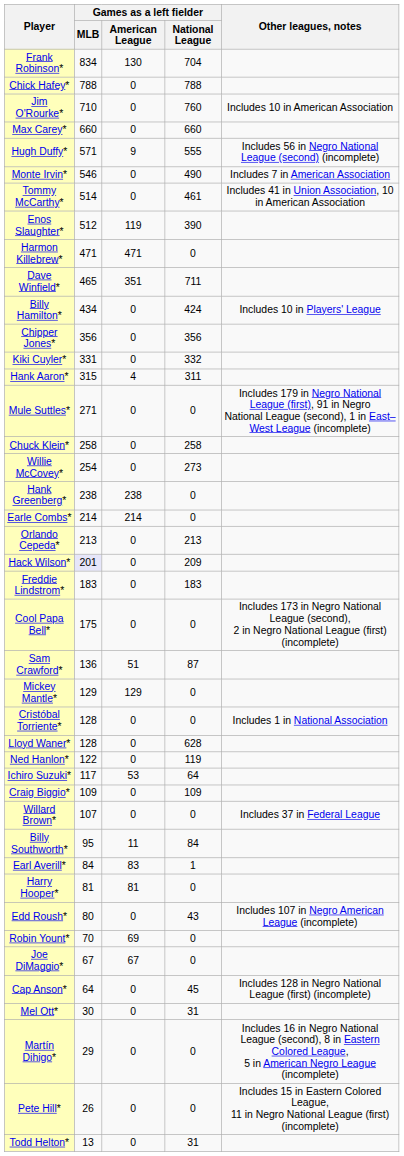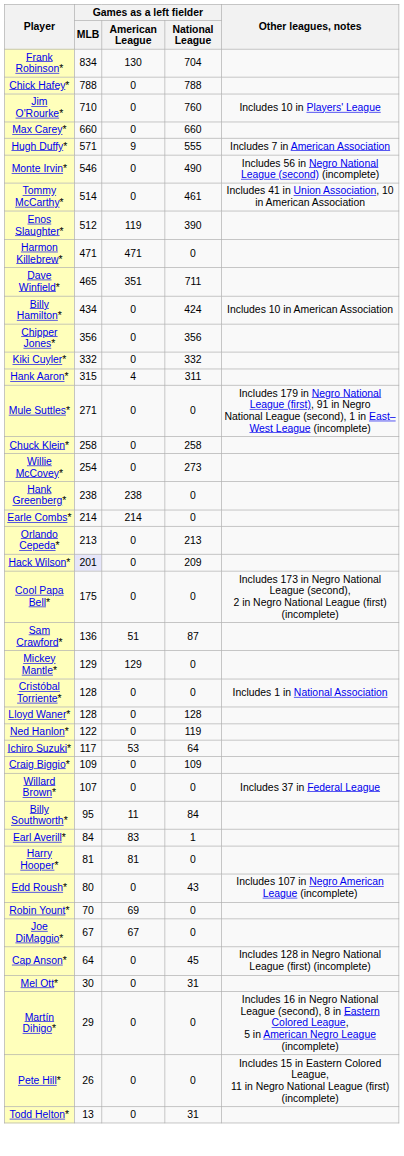 <table class="wikitable sortable" style="text-align:center">
 <tr style="white-space:nowrap;">
 <th rowspan=2 scope="col">Player</th>
 <th colspan=3>Games as a left fielder</th>
 <th rowspan=2>Other leagues, notes</th>
 </tr>
 <tr>
 <th>MLB</th>
 <th>American League</th>
 <th>National League</th>
 </tr>
 <tr>
 <td style="background:#ffffbb;"><a href='#'>Frank Robinson</a>*</td>
 <td>834</td>
 <td>130</td>
 <td>704</td>
 <td></td>
 </tr>
 <tr>
 <td style="background:#ffffbb;"><a href='#'>Chick Hafey</a>*</td>
 <td>788</td>
 <td>0</td>
 <td>788</td>
 <td></td>
 </tr>
 <tr>
 <td style="background:#ffffbb;"><a href='#'>Jim O'Rourke</a>* </td>
 <td>710</td>
 <td>0</td>
 <td>760</td>
-<td>Includes 10 in American Association</td>
+<td>Includes 10 in <a href='#'>Players' League</a></td>
 </tr>
 <tr>
 <td style="background:#ffffbb;"><a href='#'>Max Carey</a>*</td>
 <td>660</td>
 <td>0</td>
 <td>660</td>
 <td></td>
 </tr>
 <tr>
 <td style="background:#ffffbb;"><a href='#'>Hugh Duffy</a>* </td>
 <td>571</td>
 <td>9</td>
 <td>555</td>
-<td>Includes 56 in <a href='#'>Negro National League (second)</a> (incomplete)</td>
+<td>Includes 7 in <a href='#'>American Association</a></td>
 </tr>
 <tr>
 <td style="background:#ffffbb;"><a href='#'>Monte Irvin</a>*</td>
 <td>546</td>
 <td>0</td>
 <td>490</td>
-<td>Includes 7 in <a href='#'>American Association</a></td>
+<td>Includes 56 in <a href='#'>Negro National League (second)</a> (incomplete)</td>
 </tr>
 <tr>
 <td style="background:#ffffbb;"><a href='#'>Tommy McCarthy</a>* </td>
 <td>514</td>
 <td>0</td>
 <td>461</td>
 <td>Includes 41 in <a href='#'>Union Association</a>, 10 in American Association</td>
 </tr>
 <tr>
 <td style="background:#ffffbb;"><a href='#'>Enos Slaughter</a>*</td>
 <td>512</td>
 <td>119</td>
 <td>390</td>
 <td></td>
 </tr>
 <tr>
 <td style="background:#ffffbb;"><a href='#'>Harmon Killebrew</a>*</td>
 <td>471</td>
 <td>471</td>
 <td>0</td>
 <td></td>
 </tr>
 <tr>
 <td style="background:#ffffbb;"><a href='#'>Dave Winfield</a>*</td>
 <td>465</td>
 <td>351</td>
 <td>711</td>
 <td></td>
 </tr>
 <tr>
 <td style="background:#ffffbb;"><a href='#'>Billy Hamilton</a>* </td>
 <td>434</td>
 <td>0</td>
 <td>424</td>
-<td>Includes 10 in <a href='#'>Players' League</a></td>
+<td>Includes 10 in American Association</td>
 </tr>
 <tr>
 <td style="background:#ffffbb;"><a href='#'>Chipper Jones</a>*</td>
 <td>356</td>
 <td>0</td>
 <td>356</td>
 <td></td>
 </tr>
 <tr>
 <td style="background:#ffffbb;"><a href='#'>Kiki Cuyler</a>*</td>
-<td>331</td>
+<td>332</td>
 <td>0</td>
 <td>332</td>
 <td></td>
 </tr>
 <tr>
 <td style="background:#ffffbb;"><a href='#'>Hank Aaron</a>*</td>
 <td>315</td>
 <td>4</td>
 <td>311</td>
 <td></td>
 </tr>
 <tr>
 <td style="background:#ffffbb;"><a href='#'>Mule Suttles</a>*</td>
 <td>271</td>
 <td>0</td>
 <td>0</td>
 <td>Includes 179 in <a href='#'>Negro National League (first)</a>, 91 in Negro <br>National League (second), 1 in <a href='#'>East–West League</a> (incomplete)</td>
 </tr>
 <tr>
 <td style="background:#ffffbb;"><a href='#'>Chuck Klein</a>*</td>
 <td>258</td>
 <td>0</td>
 <td>258</td>
 <td></td>
 </tr>
 <tr>
 <td style="background:#ffffbb;"><a href='#'>Willie McCovey</a>*</td>
 <td>254</td>
 <td>0</td>
 <td>273</td>
 <td></td>
 </tr>
 <tr>
 <td style="background:#ffffbb;"><a href='#'>Hank Greenberg</a>*</td>
 <td>238</td>
 <td>238</td>
 <td>0</td>
 <td></td>
 </tr>
 <tr>
 <td style="background:#ffffbb;"><a href='#'>Earle Combs</a>*</td>
 <td>214</td>
 <td>214</td>
 <td>0</td>
 <td></td>
 </tr>
 <tr>
 <td style="background:#ffffbb;"><a href='#'>Orlando Cepeda</a>*</td>
 <td>213</td>
 <td>0</td>
 <td>213</td>
 <td></td>
 </tr>
 <tr>
 <td style="background:#ffffbb;"><a href='#'>Hack Wilson</a>*</td>
 <td style="background: lavender;">201</td>
 <td>0</td>
 <td>209</td>
 <td></td>
 </tr>
 <tr>
-<td style="background:#ffffbb;"><a href='#'>Freddie Lindstrom</a>*</td>
-<td>183</td>
-<td>0</td>
-<td>183</td>
-<td></td>
-</tr>
-<tr>
 <td style="background:#ffffbb;"><a href='#'>Cool Papa Bell</a>*</td>
 <td>175</td>
 <td>0</td>
 <td>0</td>
 <td>Includes 173 in Negro National League (second), <br>2 in Negro National League (first) (incomplete)</td>
 </tr>
 <tr>
 <td style="background:#ffffbb;"><a href='#'>Sam Crawford</a>* </td>
 <td>136</td>
 <td>51</td>
 <td>87</td>
 <td></td>
 </tr>
 <tr>
 <td style="background:#ffffbb;"><a href='#'>Mickey Mantle</a>*</td>
 <td>129</td>
 <td>129</td>
 <td>0</td>
 <td></td>
 </tr>
 <tr>
 <td style="background:#ffffbb;"><a href='#'>Cristóbal Torriente</a>*</td>
 <td>128</td>
 <td>0</td>
 <td>0</td>
 <td>Includes 1 in <a href='#'>National Association</a></td>
 </tr>
 <tr>
 <td style="background:#ffffbb;"><a href='#'>Lloyd Waner</a>*</td>
 <td>128</td>
 <td>0</td>
-<td>628</td>
+<td>128</td>
 <td></td>
 </tr>
 <tr>
 <td style="background:#ffffbb;"><a href='#'>Ned Hanlon</a>* </td>
 <td>122</td>
 <td>0</td>
 <td>119</td>
 <td></td>
 </tr>
 <tr>
 <td style="background:#ffffbb;"><a href='#'>Ichiro Suzuki</a>*</td>
 <td>117</td>
 <td>53</td>
 <td>64</td>
 </tr>
 <tr>
 <td style="background:#ffffbb;"><a href='#'>Craig Biggio</a>*</td>
 <td>109</td>
 <td>0</td>
 <td>109</td>
 <td></td>
 </tr>
 <tr>
 <td style="background:#ffffbb;"><a href='#'>Willard Brown</a>*</td>
 <td>107</td>
 <td>0</td>
 <td>0</td>
 <td>Includes 37 in <a href='#'>Federal League</a></td>
 </tr>
 <tr>
 <td style="background:#ffffbb;"><a href='#'>Billy Southworth</a>*</td>
 <td>95</td>
 <td>11</td>
 <td>84</td>
 <td></td>
 </tr>
 <tr>
 <td style="background:#ffffbb;"><a href='#'>Earl Averill</a>*</td>
 <td>84</td>
 <td>83</td>
 <td>1</td>
 <td></td>
 </tr>
 <tr>
 <td style="background:#ffffbb;"><a href='#'>Harry Hooper</a>*</td>
 <td>81</td>
 <td>81</td>
 <td>0</td>
 <td></td>
 </tr>
 <tr>
 <td style="background:#ffffbb;"><a href='#'>Edd Roush</a>*</td>
 <td>80</td>
 <td>0</td>
 <td>43</td>
 <td>Includes 107 in <a href='#'>Negro American League</a> (incomplete)</td>
 </tr>
 <tr>
 <td style="background:#ffffbb;"><a href='#'>Robin Yount</a>*</td>
 <td>70</td>
 <td>69</td>
 <td>0</td>
 <td></td>
 </tr>
 <tr>
 <td style="background:#ffffbb;"><a href='#'>Joe DiMaggio</a>*</td>
 <td>67</td>
 <td>67</td>
 <td>0</td>
 <td></td>
 </tr>
 <tr>
 <td style="background:#ffffbb;"><a href='#'>Cap Anson</a>* </td>
 <td>64</td>
 <td>0</td>
 <td>45</td>
 <td>Includes 128 in Negro National League (first) (incomplete)</td>
 </tr>
 <tr>
 <td style="background:#ffffbb;"><a href='#'>Mel Ott</a>*</td>
 <td>30</td>
 <td>0</td>
 <td>31</td>
 <td></td>
 </tr>
 <tr>
 <td style="background:#ffffbb;"><a href='#'>Martín Dihigo</a>*</td>
 <td>29</td>
 <td>0</td>
 <td>0</td>
 <td>Includes 16 in Negro National League (second), 8 in <a href='#'>Eastern Colored League</a>, <br>5 in <a href='#'>American Negro League</a> (incomplete)</td>
 </tr>
 <tr>
 <td style="background:#ffffbb;"><a href='#'>Pete Hill</a>*</td>
 <td>26</td>
 <td>0</td>
 <td>0</td>
 <td>Includes 15 in Eastern Colored League, <br>11 in Negro National League (first) (incomplete)</td>
 </tr>
 <tr>
 <td style="background:#ffffbb;"><a href='#'>Todd Helton</a>*</td>
 <td>13</td>
 <td>0</td>
 <td>31</td>
 <td></td>
 </tr>
 </table>
